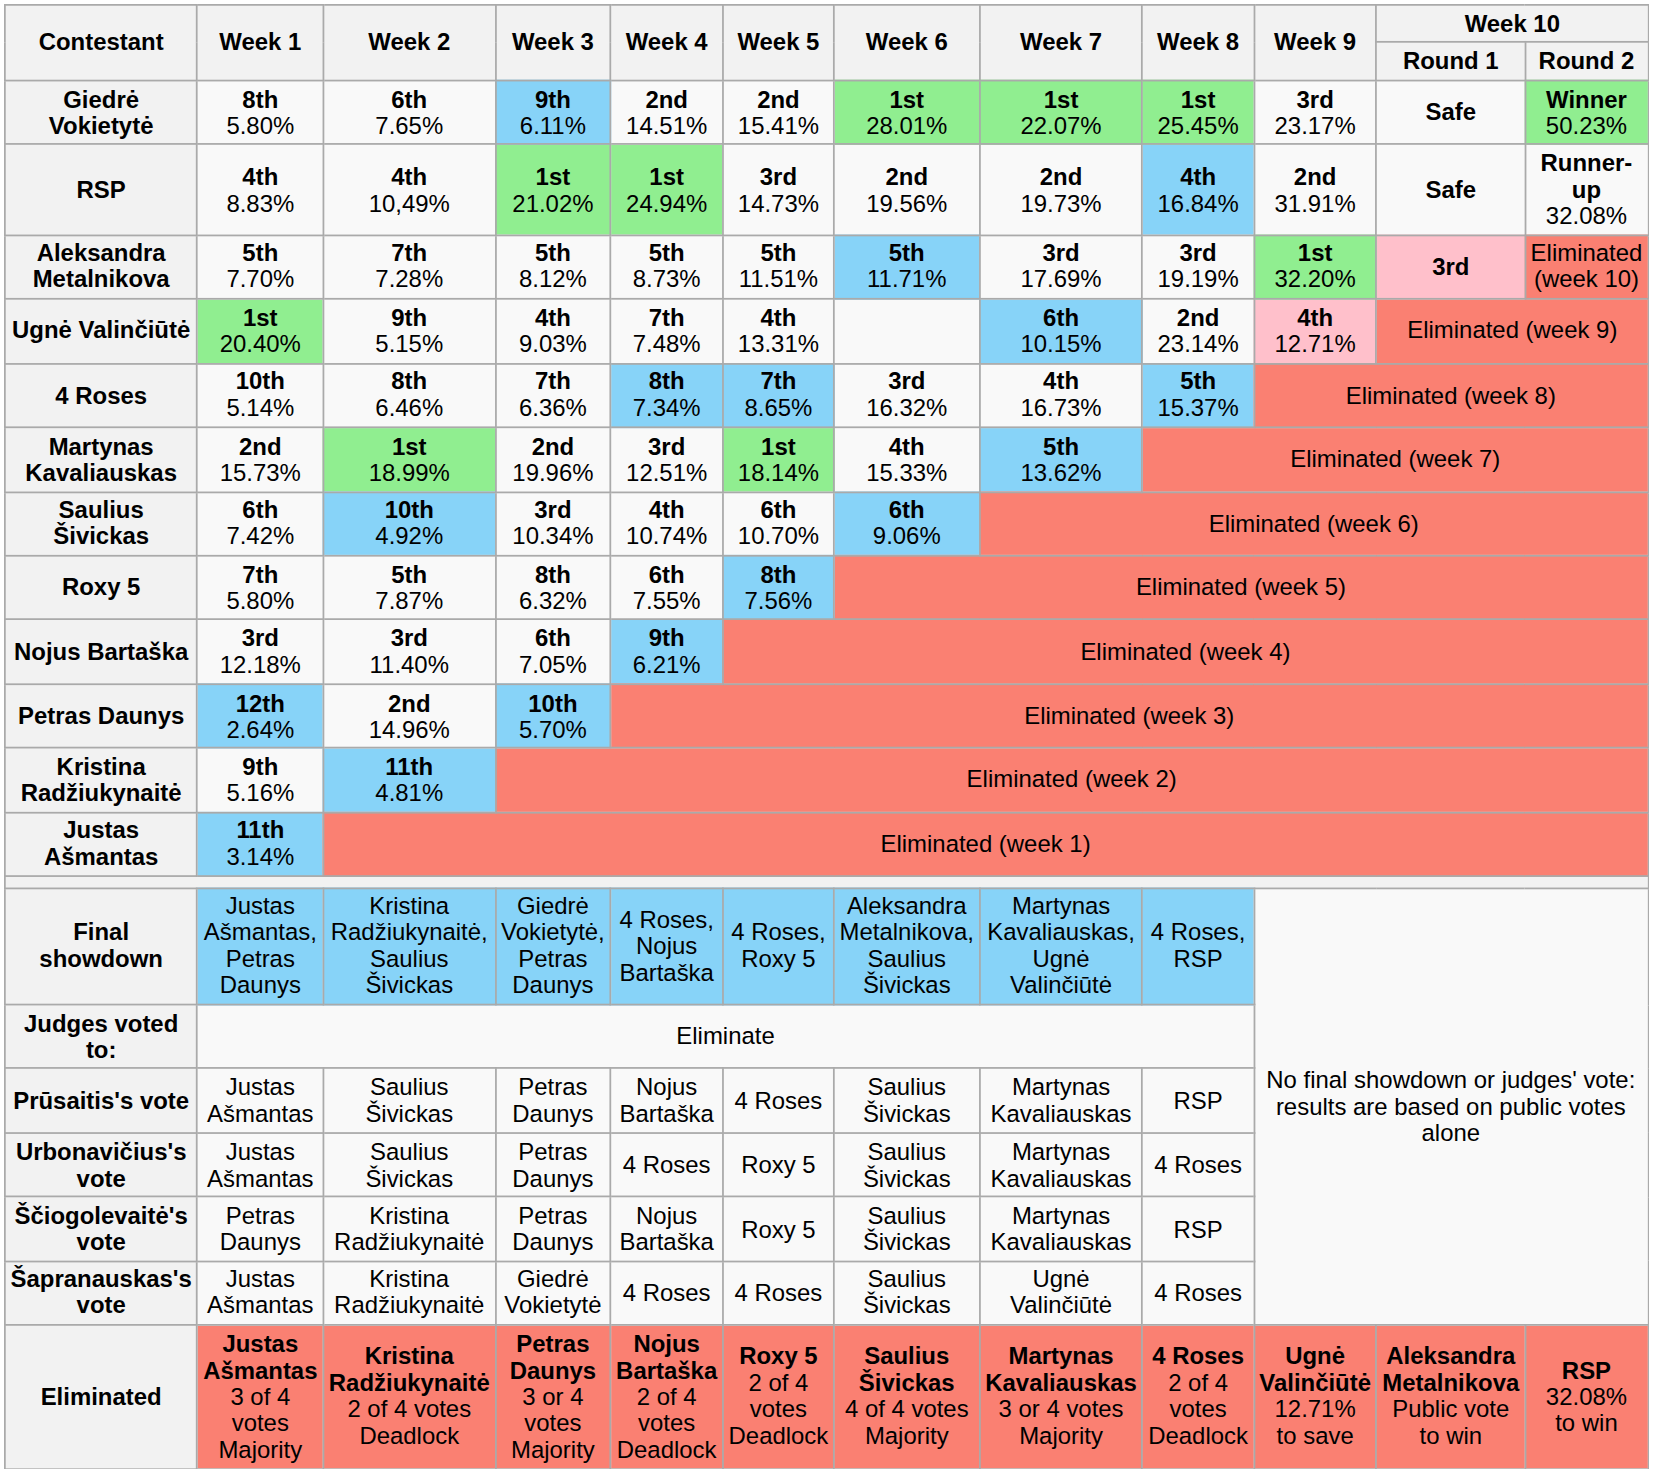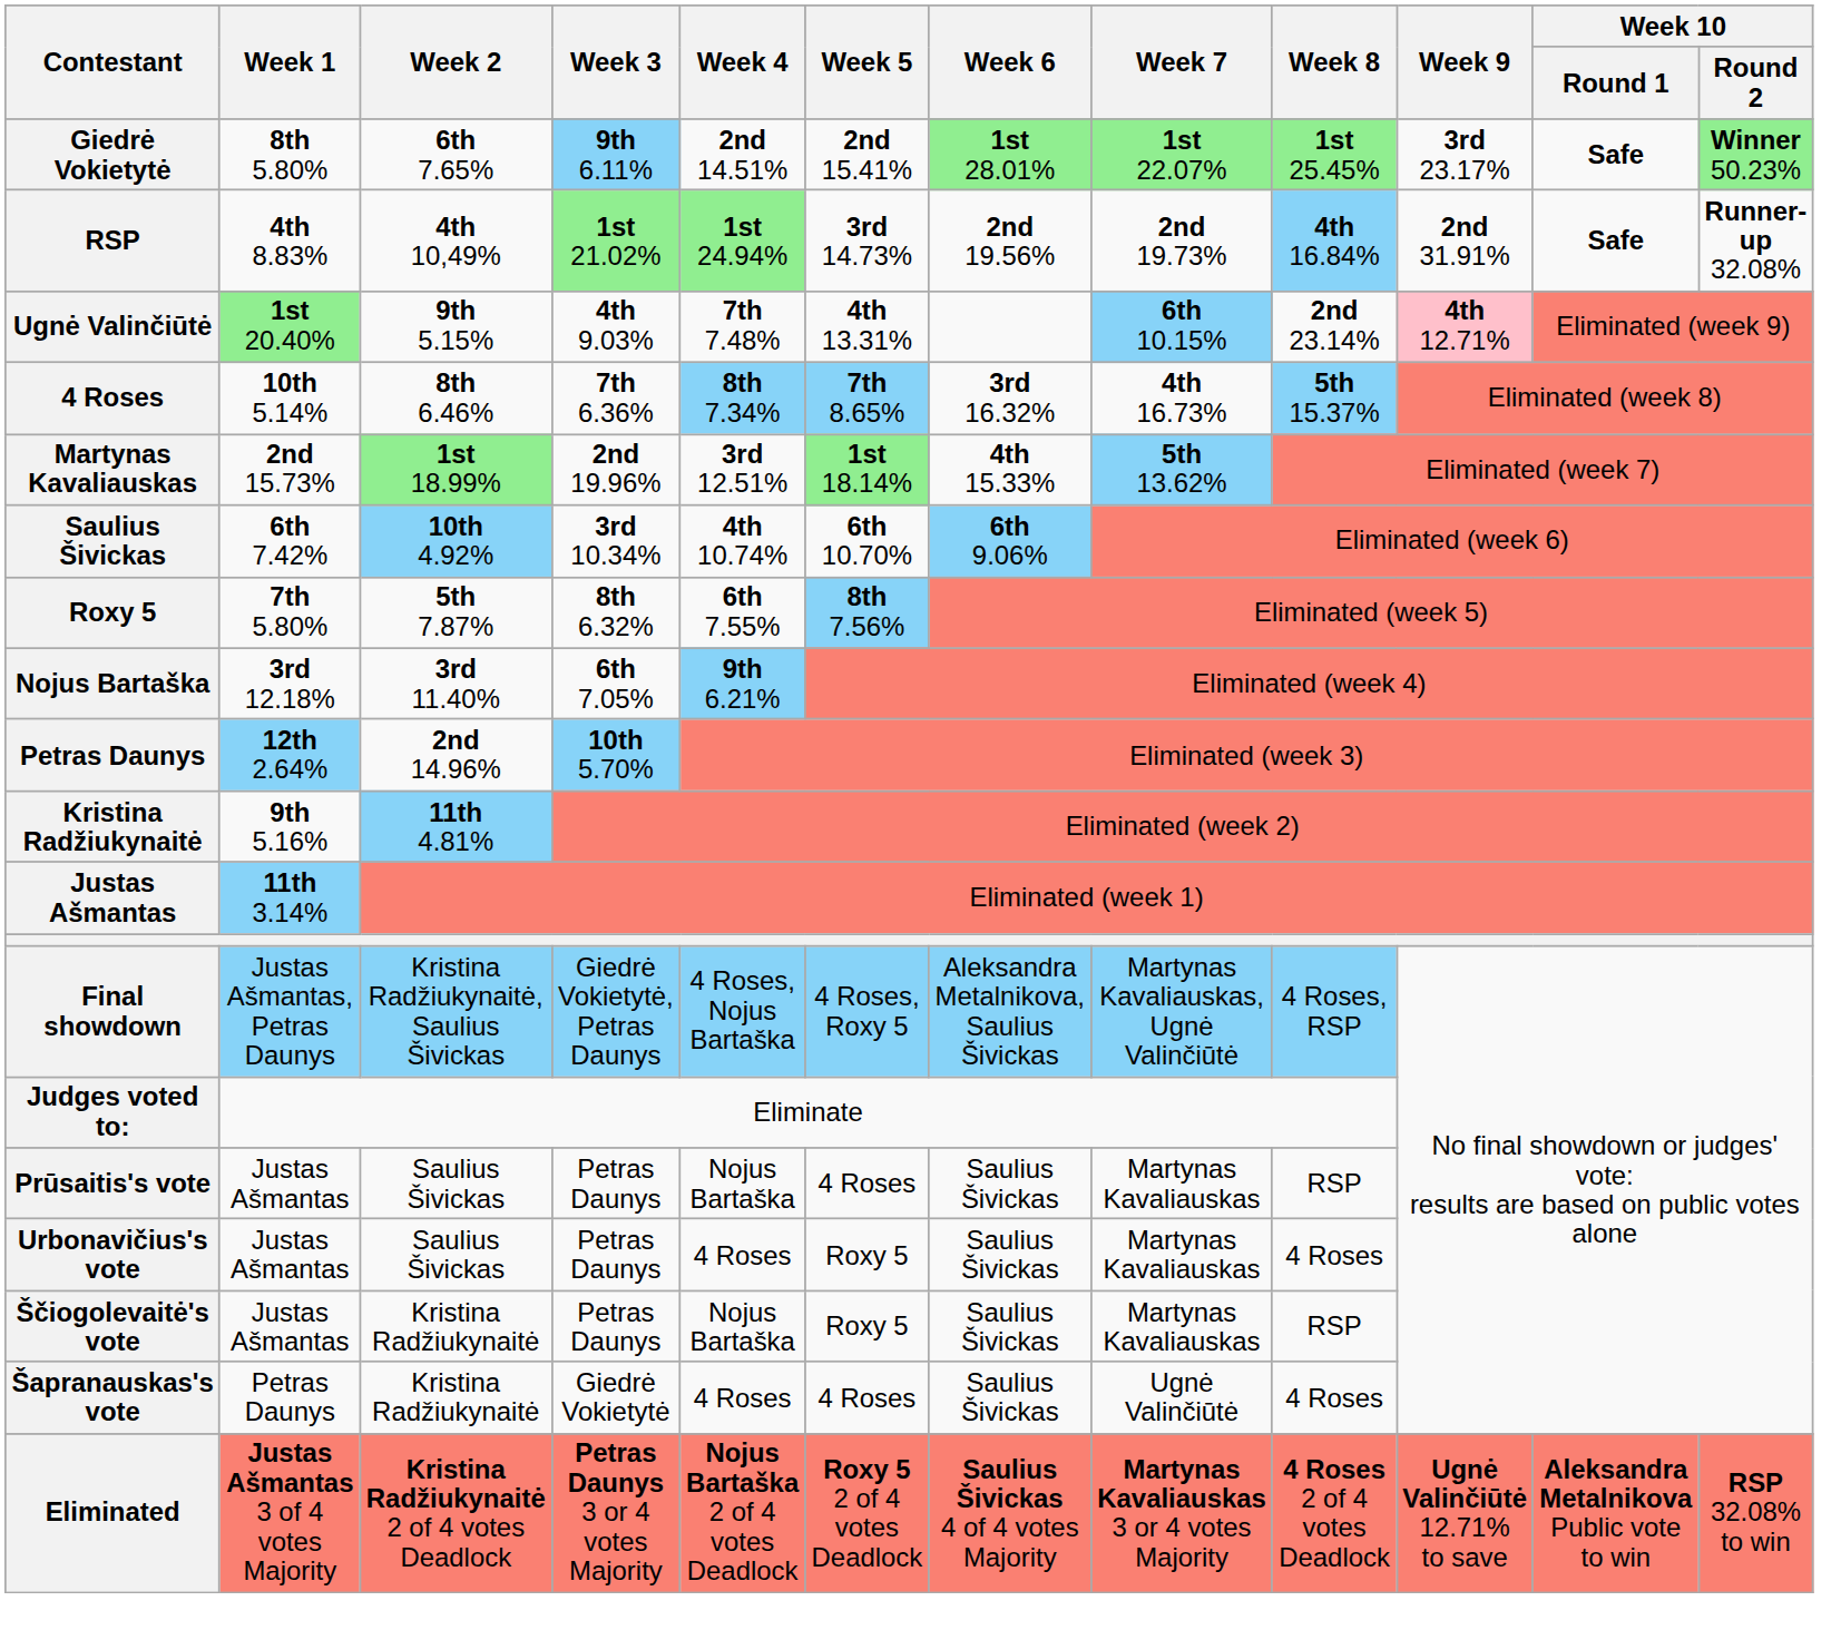 <table class="wikitable" style="text-align:center; font-size:85%">
 <tr>
 <th style="width:15%" rowspan="2" scope="col">Contestant</th>
 <th style="width:7%" rowspan="2" scope="col">Week 1</th>
 <th style="width:7%" rowspan="2" scope="col">Week 2</th>
 <th style="width:7%" rowspan="2" scope="col">Week 3</th>
 <th style="width:7%" rowspan="2" scope="col">Week 4</th>
 <th style="width:7%" rowspan="2" scope="col">Week 5</th>
 <th style="width:7%" rowspan="2" scope="col">Week 6</th>
 <th style="width:7%" rowspan="2" scope="col">Week 7</th>
 <th style="width:7%" rowspan="2" scope="col">Week 8</th>
 <th style="width:7%" rowspan="2" scope="col">Week 9</th>
 <th colspan="2">Week 10</th>
 </tr>
 <tr>
 <th style="width:7%">Round 1</th>
 <th style="width:7%">Round 2</th>
 </tr>
 <tr>
 <th scope="row">Giedrė Vokietytė</th>
 <td><strong>8th</strong><br>5.80%</td>
 <td><strong>6th</strong><br>7.65%</td>
 <td style="background:#87D3F8"><strong>9th</strong><br>6.11%</td>
 <td><strong>2nd</strong><br>14.51%</td>
 <td><strong>2nd</strong><br>15.41%</td>
 <td style="background:lightgreen"><strong>1st</strong><br>28.01%</td>
 <td style="background:lightgreen"><strong>1st</strong><br>22.07%</td>
 <td style="background:lightgreen"><strong>1st</strong><br>25.45%</td>
 <td><strong>3rd</strong><br>23.17%</td>
 <td><strong>Safe</strong></td>
 <td style="background:lightgreen"><strong>Winner</strong><br>50.23%</td>
 </tr>
 <tr>
 <th scope="row">RSP</th>
 <td><strong>4th</strong><br>8.83%</td>
 <td><strong>4th</strong><br>10,49%</td>
 <td style="background:lightgreen"><strong>1st</strong><br>21.02%</td>
 <td style="background:lightgreen"><strong>1st</strong><br>24.94%</td>
 <td><strong>3rd</strong><br>14.73%</td>
 <td><strong>2nd</strong><br>19.56%</td>
 <td><strong>2nd</strong><br>19.73%</td>
 <td style="background:#87D3F8"><strong>4th</strong><br>16.84%</td>
 <td><strong>2nd</strong><br>31.91%</td>
 <td><strong>Safe</strong></td>
 <td><strong>Runner-up</strong><br>32.08%</td>
-</tr>
-<tr>
-<th ! scope="row">Aleksandra Metalnikova</th>
-<td><strong>5th</strong><br>7.70%</td>
-<td><strong>7th</strong><br>7.28%</td>
-<td><strong>5th</strong><br>8.12%</td>
-<td><strong>5th</strong><br>8.73%</td>
-<td><strong>5th</strong><br>11.51%</td>
-<td style="background:#87D3F8"><strong>5th</strong><br>11.71%</td>
-<td><strong>3rd</strong><br>17.69%</td>
-<td><strong>3rd</strong><br>19.19%</td>
-<td style="background:lightgreen"><strong>1st</strong><br>32.20%</td>
-<td style="background:pink"><strong>3rd</strong></td>
-<td colspan="1" style="background:salmon">Eliminated (week 10)</td>
 </tr>
 <tr>
 <th scope="row">Ugnė Valinčiūtė</th>
 <td style="background:lightgreen"><strong>1st</strong><br>20.40%</td>
 <td><strong>9th</strong><br>5.15%</td>
 <td><strong>4th</strong><br>9.03%</td>
 <td><strong>7th</strong><br>7.48%</td>
 <td><strong>4th</strong><br>13.31%</td>
 <td></td>
 <td style="background:#87D3F8"><strong>6th</strong><br>10.15%</td>
 <td><strong>2nd</strong><br>23.14%</td>
 <td style="background:pink"><strong>4th</strong><br>12.71%</td>
 <td colspan="2" style="background:salmon">Eliminated (week 9)</td>
 </tr>
 <tr>
 <th scope="row">4 Roses</th>
 <td><strong>10th</strong><br>5.14%</td>
 <td><strong>8th</strong><br>6.46%</td>
 <td><strong>7th</strong><br>6.36%</td>
 <td style="background:#87D3F8"><strong>8th</strong><br>7.34%</td>
 <td style="background:#87D3F8"><strong>7th</strong><br>8.65%</td>
 <td><strong>3rd</strong><br>16.32%</td>
 <td><strong>4th</strong><br>16.73%</td>
 <td style="background:#87D3F8"><strong>5th</strong> <br>15.37%</td>
 <td colspan="3" style="background:salmon">Eliminated (week 8)</td>
 </tr>
 <tr>
 <th scope="row">Martynas Kavaliauskas</th>
 <td><strong>2nd</strong><br>15.73%</td>
 <td style="background:lightgreen"><strong>1st</strong><br>18.99%</td>
 <td><strong>2nd</strong><br>19.96%</td>
 <td><strong>3rd</strong><br>12.51%</td>
 <td style="background:lightgreen"><strong>1st</strong><br>18.14%</td>
 <td><strong>4th</strong><br>15.33%</td>
 <td style="background:#87D3F8"><strong>5th</strong><br>13.62%</td>
 <td colspan="4" style="background:salmon">Eliminated (week 7)</td>
 </tr>
 <tr>
 <th scope="row">Saulius Šivickas</th>
 <td><strong>6th</strong><br>7.42%</td>
 <td style="background:#87D3F8"><strong>10th</strong> <br>4.92%</td>
 <td><strong>3rd</strong><br>10.34%</td>
 <td><strong>4th</strong><br>10.74%</td>
 <td><strong>6th</strong><br>10.70%</td>
 <td style="background:#87D3F8"><strong>6th</strong><br>9.06%</td>
 <td colspan="5" style="background:salmon">Eliminated (week 6)</td>
 </tr>
 <tr>
 <th scope="row">Roxy 5</th>
 <td><strong>7th</strong><br>5.80%</td>
 <td><strong>5th</strong><br>7.87%</td>
 <td><strong>8th</strong><br>6.32%</td>
 <td><strong>6th</strong><br>7.55%</td>
 <td style="background:#87D3F8"><strong>8th</strong> <br>7.56%</td>
 <td colspan="6" style="background:salmon">Eliminated (week 5)</td>
 </tr>
 <tr>
 <th scope="row">Nojus Bartaška</th>
 <td><strong>3rd</strong><br>12.18%</td>
 <td><strong>3rd</strong><br>11.40%</td>
 <td><strong>6th</strong><br>7.05%</td>
 <td style="background:#87D3F8"><strong>9th</strong> <br>6.21%</td>
 <td colspan="7" style="background:salmon">Eliminated (week 4)</td>
 </tr>
 <tr>
 <th scope="row">Petras Daunys</th>
 <td style="background:#87D3F8"><strong>12th</strong><br>2.64%</td>
 <td><strong>2nd</strong><br>14.96%</td>
 <td style="background:#87D3F8"><strong>10th</strong><br>5.70%</td>
 <td colspan="8" style="background:salmon">Eliminated (week 3)</td>
 </tr>
 <tr>
 <th scope="row">Kristina Radžiukynaitė</th>
 <td><strong>9th</strong><br>5.16%</td>
 <td style="background:#87D3F8"><strong>11th</strong> <br>4.81%</td>
 <td colspan="9" style="background:salmon">Eliminated (week 2)</td>
 </tr>
 <tr>
 <th scope="row">Justas Ašmantas</th>
 <td style="background:#87D3F8"><strong>11th</strong><br>3.14%</td>
 <td colspan="10" style="background:salmon">Eliminated (week 1)</td>
 </tr>
 <tr>
 <th colspan="12"></th>
 </tr>
 <tr>
 <th scope="row">Final showdown</th>
 <td style="background:#87D3F8">Justas Ašmantas,<br>Petras Daunys</td>
 <td style="background:#87D3F8">Kristina Radžiukynaitė,<br>Saulius Šivickas</td>
 <td style="background:#87D3F8">Giedrė Vokietytė,<br>Petras Daunys</td>
 <td style="background:#87D3F8">4 Roses,<br>Nojus Bartaška</td>
 <td style="background:#87D3F8">4 Roses,<br>Roxy 5</td>
 <td style="background:#87D3F8">Aleksandra Metalnikova,<br>Saulius Šivickas</td>
 <td style="background:#87D3F8">Martynas Kavaliauskas,<br>Ugnė Valinčiūtė</td>
 <td style="background:#87D3F8">4 Roses,<br>RSP</td>
 <td rowspan="6" colspan="3">No final showdown or judges' vote:<br>results are based on public votes alone</td>
 </tr>
 <tr>
 <th scope="row">Judges voted to:</th>
 <td colspan="8">Eliminate</td>
 </tr>
 <tr>
 <th scope="row">Prūsaitis's vote</th>
 <td>Justas Ašmantas</td>
 <td>Saulius Šivickas</td>
 <td>Petras Daunys</td>
 <td>Nojus Bartaška</td>
 <td>4 Roses</td>
 <td>Saulius Šivickas</td>
 <td>Martynas Kavaliauskas</td>
 <td>RSP</td>
 </tr>
 <tr>
 <th scope="row">Urbonavičius's vote</th>
 <td>Justas Ašmantas</td>
 <td>Saulius Šivickas</td>
 <td>Petras Daunys</td>
 <td>4 Roses</td>
 <td>Roxy 5</td>
 <td>Saulius Šivickas</td>
 <td>Martynas Kavaliauskas</td>
 <td>4 Roses</td>
 </tr>
 <tr>
 <th scope="row">Ščiogolevaitė's vote</th>
-<td>Petras Daunys</td>
+<td>Justas Ašmantas</td>
 <td>Kristina Radžiukynaitė</td>
 <td>Petras Daunys</td>
 <td>Nojus Bartaška</td>
 <td>Roxy 5</td>
 <td>Saulius Šivickas</td>
 <td>Martynas Kavaliauskas</td>
 <td>RSP</td>
 </tr>
 <tr>
 <th scope="row">Šapranauskas's vote</th>
-<td>Justas Ašmantas</td>
+<td>Petras Daunys</td>
 <td>Kristina Radžiukynaitė</td>
 <td>Giedrė Vokietytė</td>
 <td>4 Roses</td>
 <td>4 Roses</td>
 <td>Saulius Šivickas</td>
 <td>Ugnė Valinčiūtė</td>
 <td>4 Roses</td>
 </tr>
 <tr>
 <th rowspan="2" scope="row">Eliminated</th>
 <td style="background:#FA8072" rowspan=2><strong>Justas Ašmantas</strong> <br> 3 of 4 votes <br> Majority</td>
 <td style="background:#FA8072" rowspan=2><strong>Kristina Radžiukynaitė</strong> <br> 2 of 4 votes <br> Deadlock</td>
 <td style="background:#FA8072" rowspan=2><strong>Petras Daunys</strong> <br> 3 or 4 votes <br> Majority</td>
 <td style="background:#FA8072" rowspan=2><strong>Nojus Bartaška</strong> <br> 2 of 4 votes <br> Deadlock</td>
 <td style="background:#FA8072" rowspan=2><strong>Roxy 5</strong> <br> 2 of 4 votes <br> Deadlock</td>
 <td style="background:#FA8072" rowspan=2><strong>Saulius Šivickas</strong> <br> 4 of 4 votes <br> Majority</td>
 <td style="background:#FA8072" rowspan=2><strong>Martynas Kavaliauskas</strong> <br> 3 or 4 votes <br> Majority</td>
 <td style="background:#FA8072" rowspan=2><strong>4 Roses</strong> <br> 2 of 4 votes <br> Deadlock</td>
 <td style="background:#FA8072" rowspan=2><strong>Ugnė Valinčiūtė</strong> <br> 12.71% <br> to save</td>
 <td style="background:#FA8072; width:5%" rowspan=2><strong>Aleksandra Metalnikova</strong> <br> Public vote <br> to win</td>
 <td style="background:#FA8072; width:5%" rowspan=2><strong>RSP</strong> <br> 32.08% <br> to win</td>
 </tr>
 </table>
